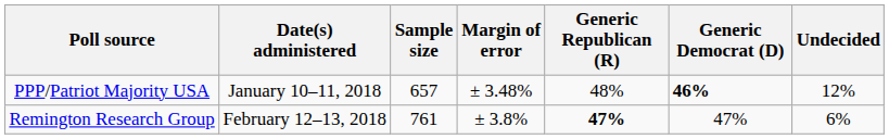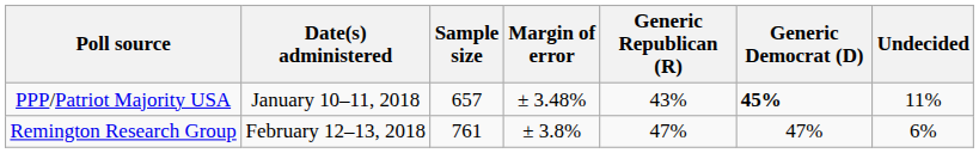 <table class="wikitable">
 <tr>
 <th>Poll source</th>
 <th>Date(s)<br>administered</th>
 <th>Sample<br>size</th>
 <th>Margin of<br>error</th>
 <th style="width:100px;">Generic<br>Republican (R)</th>
 <th style="width:100px;">Generic<br>Democrat (D)</th>
 <th>Undecided</th>
 </tr>
 <tr>
 <td align=center><a href='#'>PPP</a>/<a href='#'>Patriot Majority USA</a></td>
 <td align=center>January 10–11, 2018</td>
 <td align=center>657</td>
 <td align=center>± 3.48%</td>
-<td align=center>48%</td>
-<td><strong>46%</strong></td>
-<td align=center>12%</td>
+<td align=center>43%</td>
+<td><strong>45%</strong></td>
+<td align=center>11%</td>
 </tr>
 <tr>
 <td align=center><a href='#'>Remington Research Group</a></td>
 <td align=center>February 12–13, 2018</td>
 <td align=center>761</td>
 <td align=center>± 3.8%</td>
-<td align=center><strong>47%</strong></td>
+<td align=center>47%</td>
 <td align=center>47%</td>
 <td align=center>6%</td>
 </tr>
 </table>
